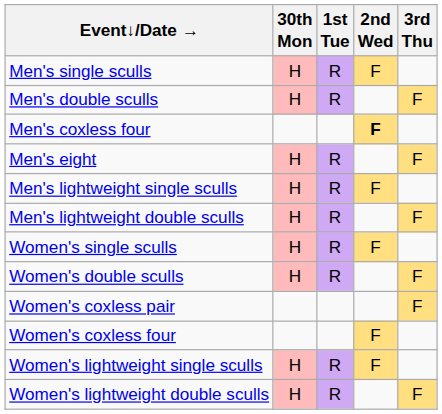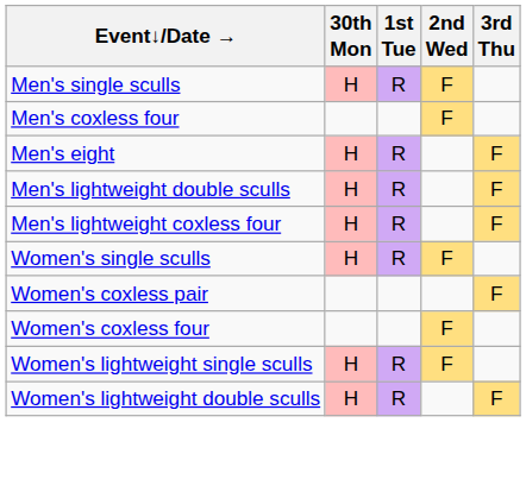 <table class="wikitable" style="margin:0.5em auto; font-size:90%; line-height:1.25em; text-align:center;">
 <tr>
 <th>Event↓/Date →</th>
 <th>30th<br>Mon</th>
 <th>1st<br>Tue</th>
 <th>2nd<br>Wed</th>
 <th>3rd<br>Thu</th>
 </tr>
 <tr>
 <td align="left"><a href='#'>Men's single sculls</a></td>
 <td bgcolor="#FFBBBB">H</td>
 <td bgcolor="#D0A9F5">R</td>
 <td bgcolor="#FFDF80">F</td>
 <td></td>
 </tr>
 <tr>
-<td align="left"><a href='#'>Men's double sculls</a></td>
-<td bgcolor="#FFBBBB">H</td>
-<td bgcolor="#D0A9F5">R</td>
-<td></td>
-<td bgcolor="#FFDF80">F</td>
-</tr>
-<tr>
 <td align="left"><a href='#'>Men's coxless four</a></td>
 <td></td>
 <td></td>
-<td bgcolor="#FFDF80"><strong>F</strong></td>
+<td bgcolor="#FFDF80">F</td>
 <td></td>
 </tr>
 <tr>
 <td align="left"><a href='#'>Men's eight</a></td>
 <td bgcolor="#FFBBBB">H</td>
 <td bgcolor="#D0A9F5">R</td>
 <td></td>
 <td bgcolor="#FFDF80">F</td>
 </tr>
 <tr>
-<td align="left"><a href='#'>Men's lightweight single sculls</a></td>
+<td align="left"><a href='#'>Men's lightweight double sculls</a></td>
 <td bgcolor="#FFBBBB">H</td>
 <td bgcolor="#D0A9F5">R</td>
+<td></td>
 <td bgcolor="#FFDF80">F</td>
-<td></td>
 </tr>
 <tr>
-<td align="left"><a href='#'>Men's lightweight double sculls</a></td>
+<td align="left"><a href='#'>Men's lightweight coxless four</a></td>
 <td bgcolor="#FFBBBB">H</td>
 <td bgcolor="#D0A9F5">R</td>
 <td></td>
 <td bgcolor="#FFDF80">F</td>
 </tr>
 <tr>
 <td align="left"><a href='#'>Women's single sculls</a></td>
 <td bgcolor="#FFBBBB">H</td>
 <td bgcolor="#D0A9F5">R</td>
 <td bgcolor="#FFDF80">F</td>
 <td></td>
-</tr>
-<tr>
-<td align="left"><a href='#'>Women's double sculls</a></td>
-<td bgcolor="#FFBBBB">H</td>
-<td bgcolor="#D0A9F5">R</td>
-<td></td>
-<td bgcolor="#FFDF80">F</td>
 </tr>
 <tr>
 <td align="left"><a href='#'>Women's coxless pair</a></td>
 <td></td>
 <td></td>
 <td></td>
 <td bgcolor="#FFDF80">F</td>
 </tr>
 <tr>
 <td align="left"><a href='#'>Women's coxless four</a></td>
 <td></td>
 <td></td>
 <td bgcolor="#FFDF80">F</td>
 <td></td>
 </tr>
 <tr>
 <td align="left"><a href='#'>Women's lightweight single sculls</a></td>
 <td bgcolor="#FFBBBB">H</td>
 <td bgcolor="#D0A9F5">R</td>
 <td bgcolor="#FFDF80">F</td>
 <td></td>
 </tr>
 <tr>
 <td align="left"><a href='#'>Women's lightweight double sculls</a></td>
 <td bgcolor="#FFBBBB">H</td>
 <td bgcolor="#D0A9F5">R</td>
 <td></td>
 <td bgcolor="#FFDF80">F</td>
 </tr>
 </table>
